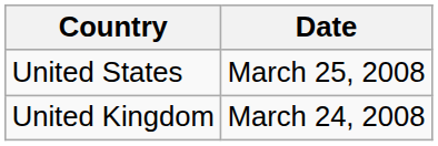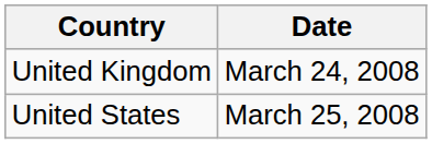 <table class="wikitable">
 <tr>
 <th>Country</th>
 <th>Date</th>
 </tr>
 <tr>
+<td>United Kingdom</td>
+<td>March 24, 2008</td>
+</tr>
+<tr>
 <td>United States</td>
 <td>March 25, 2008</td>
 </tr>
-<tr>
-<td>United Kingdom</td>
-<td>March 24, 2008</td>
-</tr>
 </table>
